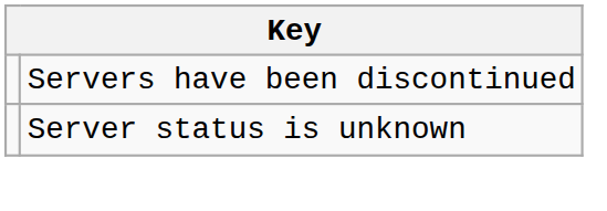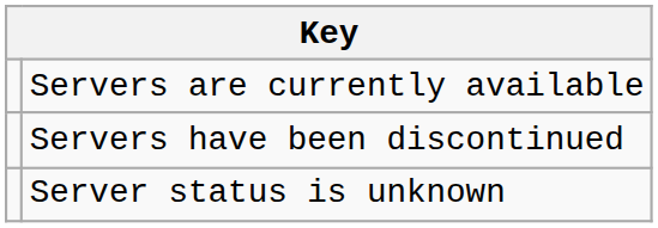 <table class="wikitable plainrowheaders">
 <tr>
 <th colspan="2" scope="col">Key</th>
+</tr>
+<tr>
+<td></td>
+<td align="left">Servers are currently available</td>
 </tr>
 <tr>
 <td></td>
 <td align="left">Servers have been discontinued</td>
 </tr>
 <tr>
 <td></td>
 <td align="left">Server status is unknown</td>
 </tr>
 </table>
